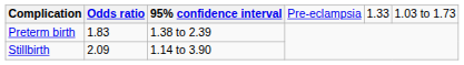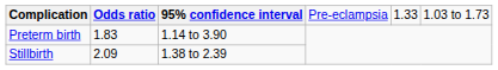 <table class=wikitable align=right>
 <tr>
 <th>Complication</th>
 <th><a href='#'>Odds ratio</a></th>
 <th>95% <a href='#'>confidence interval</a></th>
 <td><a href='#'>Pre-eclampsia</a></td>
 <td>1.33</td>
 <td>1.03 to 1.73</td>
 </tr>
 <tr>
 <td><a href='#'>Preterm birth</a></td>
 <td>1.83</td>
-<td>1.38 to 2.39</td>
+<td>1.14 to 3.90</td>
 </tr>
 <tr>
 <td><a href='#'>Stillbirth</a></td>
 <td>2.09</td>
-<td>1.14 to 3.90</td>
+<td>1.38 to 2.39</td>
 </tr>
 </table>
